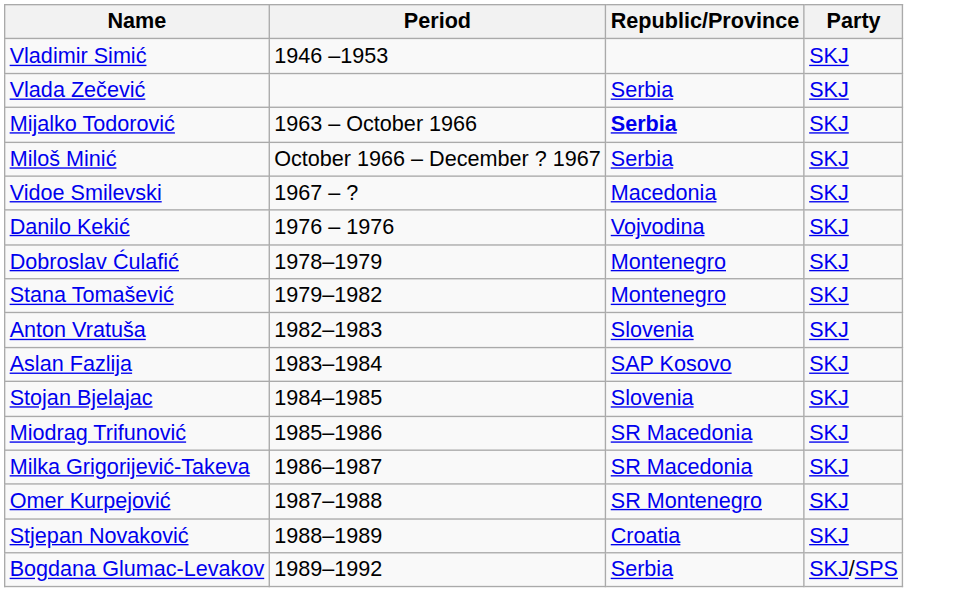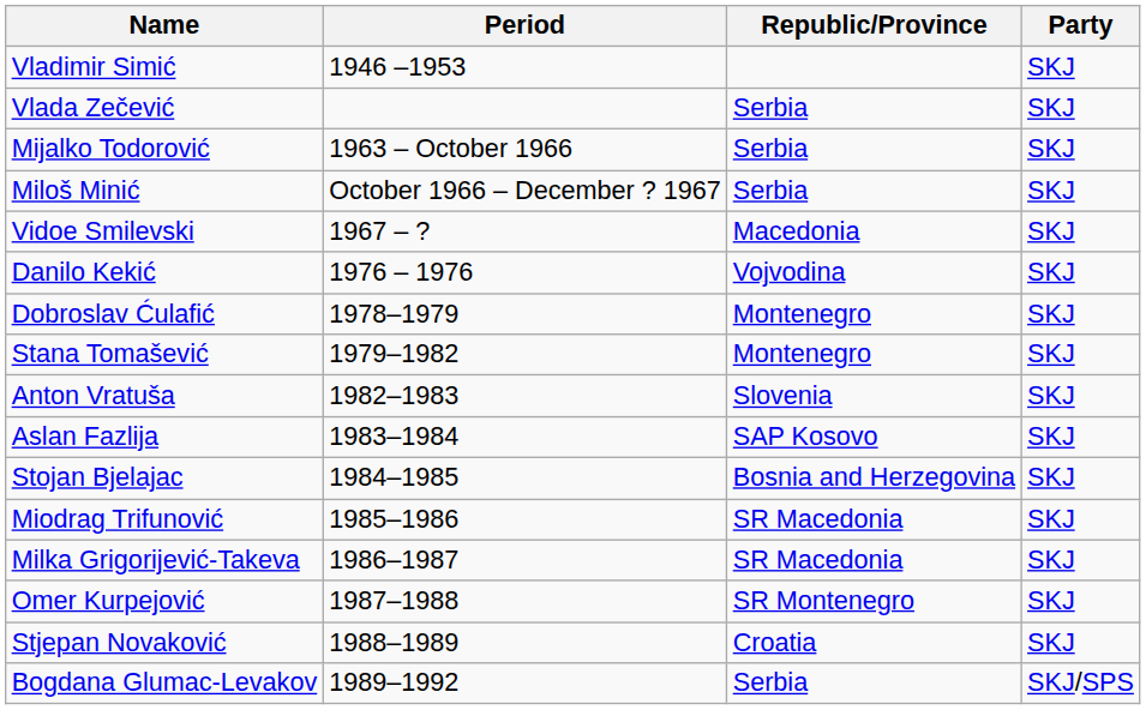 <table class="wikitable">
 <tr>
 <th>Name</th>
 <th>Period</th>
 <th>Republic/Province</th>
 <th>Party</th>
 </tr>
 <tr>
 <td><a href='#'>Vladimir Simić</a></td>
 <td>1946 –1953</td>
 <td></td>
 <td><a href='#'>SKJ</a></td>
 </tr>
 <tr>
 <td><a href='#'>Vlada Zečević</a></td>
 <td></td>
 <td><a href='#'>Serbia</a></td>
 <td><a href='#'>SKJ</a></td>
 </tr>
 <tr>
 <td><a href='#'>Mijalko Todorović</a></td>
 <td>1963 – October 1966</td>
-<td><strong><a href='#'>Serbia</a></strong></td>
+<td><a href='#'>Serbia</a></td>
 <td><a href='#'>SKJ</a></td>
 </tr>
 <tr>
 <td><a href='#'>Miloš Minić</a></td>
 <td>October 1966 – December ? 1967</td>
 <td><a href='#'>Serbia</a></td>
 <td><a href='#'>SKJ</a></td>
 </tr>
 <tr>
 <td><a href='#'>Vidoe Smilevski</a></td>
 <td>1967 – ?</td>
 <td><a href='#'>Macedonia</a></td>
 <td><a href='#'>SKJ</a></td>
 </tr>
 <tr>
 <td><a href='#'>Danilo Kekić</a></td>
 <td>1976 – 1976</td>
 <td><a href='#'>Vojvodina</a></td>
 <td><a href='#'>SKJ</a></td>
 </tr>
 <tr>
 <td><a href='#'>Dobroslav Ćulafić</a></td>
 <td>1978–1979</td>
 <td><a href='#'>Montenegro</a></td>
 <td><a href='#'>SKJ</a></td>
 </tr>
 <tr ->
 <td><a href='#'>Stana Tomašević</a></td>
 <td>1979–1982</td>
 <td><a href='#'>Montenegro</a></td>
 <td><a href='#'>SKJ</a></td>
 </tr>
 <tr>
 <td><a href='#'>Anton Vratuša</a></td>
 <td>1982–1983</td>
 <td><a href='#'>Slovenia</a></td>
 <td><a href='#'>SKJ</a></td>
 </tr>
 <tr>
 <td><a href='#'>Aslan Fazlija</a></td>
 <td>1983–1984</td>
 <td><a href='#'>SAP Kosovo</a></td>
 <td><a href='#'>SKJ</a></td>
 </tr>
 <tr>
 <td><a href='#'>Stojan Bjelajac</a></td>
 <td>1984–1985</td>
-<td><a href='#'>Slovenia</a></td>
+<td><a href='#'>Bosnia and Herzegovina</a></td>
 <td><a href='#'>SKJ</a></td>
 </tr>
 <tr>
 <td><a href='#'>Miodrag Trifunović</a></td>
 <td>1985–1986</td>
 <td><a href='#'>SR Macedonia</a></td>
 <td><a href='#'>SKJ</a></td>
 </tr>
 <tr>
 <td><a href='#'>Milka Grigorijević-Takeva</a></td>
 <td>1986–1987</td>
 <td><a href='#'>SR Macedonia</a></td>
 <td><a href='#'>SKJ</a></td>
 </tr>
 <tr>
 <td><a href='#'>Omer Kurpejović</a></td>
 <td>1987–1988</td>
 <td><a href='#'>SR Montenegro</a></td>
 <td><a href='#'>SKJ</a></td>
 </tr>
 <tr ->
 <td><a href='#'>Stjepan Novaković</a></td>
 <td>1988–1989</td>
 <td><a href='#'>Croatia</a></td>
 <td><a href='#'>SKJ</a></td>
 </tr>
 <tr ->
 <td><a href='#'>Bogdana Glumac-Levakov</a></td>
 <td>1989–1992</td>
 <td><a href='#'>Serbia</a></td>
 <td><a href='#'>SKJ</a>/<a href='#'>SPS</a></td>
 </tr>
 </table>
